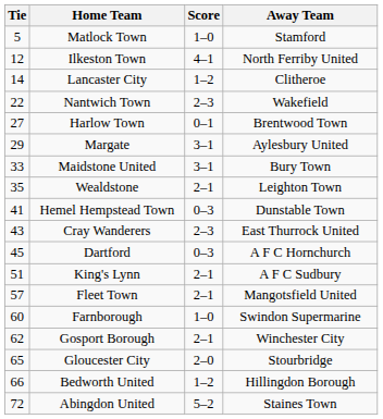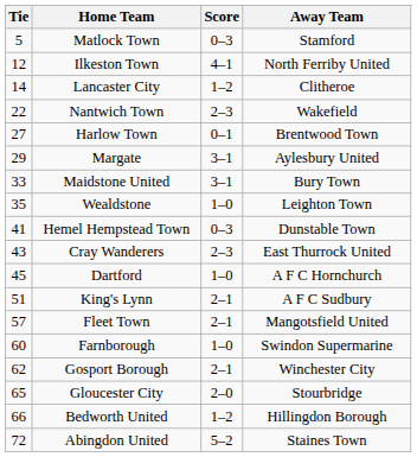 <table class="wikitable" style="text-align:center;">
 <tr>
 <th width=20>Tie</th>
 <th width=175>Home Team</th>
 <th width=20>Score</th>
 <th width=175>Away Team</th>
 </tr>
 <tr>
 <td>5</td>
 <td>Matlock Town</td>
-<td>1–0</td>
+<td>0–3</td>
 <td>Stamford</td>
 </tr>
 <tr>
 <td>12</td>
 <td>Ilkeston Town</td>
 <td>4–1</td>
 <td>North Ferriby United</td>
 </tr>
 <tr>
 <td>14</td>
 <td>Lancaster City</td>
 <td>1–2</td>
 <td>Clitheroe</td>
 </tr>
 <tr>
 <td>22</td>
 <td>Nantwich Town</td>
 <td>2–3</td>
 <td>Wakefield</td>
 </tr>
 <tr>
 <td>27</td>
 <td>Harlow Town</td>
 <td>0–1</td>
 <td>Brentwood Town</td>
 </tr>
 <tr>
 <td>29</td>
 <td>Margate</td>
 <td>3–1</td>
 <td>Aylesbury United</td>
 </tr>
 <tr>
 <td>33</td>
 <td>Maidstone United</td>
 <td>3–1</td>
 <td>Bury Town</td>
 </tr>
 <tr>
 <td>35</td>
 <td>Wealdstone</td>
-<td>2–1</td>
+<td>1–0</td>
 <td>Leighton Town</td>
 </tr>
 <tr>
 <td>41</td>
 <td>Hemel Hempstead Town</td>
 <td>0–3</td>
 <td>Dunstable Town</td>
 </tr>
 <tr>
 <td>43</td>
 <td>Cray Wanderers</td>
 <td>2–3</td>
 <td>East Thurrock United</td>
 </tr>
 <tr>
 <td>45</td>
 <td>Dartford</td>
-<td>0–3</td>
+<td>1–0</td>
 <td>A F C Hornchurch</td>
 </tr>
 <tr>
 <td>51</td>
 <td>King's Lynn</td>
 <td>2–1</td>
 <td>A F C Sudbury</td>
 </tr>
 <tr>
 <td>57</td>
 <td>Fleet Town</td>
 <td>2–1</td>
 <td>Mangotsfield United</td>
 </tr>
 <tr>
 <td>60</td>
 <td>Farnborough</td>
 <td>1–0</td>
 <td>Swindon Supermarine</td>
 </tr>
 <tr>
 <td>62</td>
 <td>Gosport Borough</td>
 <td>2–1</td>
 <td>Winchester City</td>
 </tr>
 <tr>
 <td>65</td>
 <td>Gloucester City</td>
 <td>2–0</td>
 <td>Stourbridge</td>
 </tr>
 <tr>
 <td>66</td>
 <td>Bedworth United</td>
 <td>1–2</td>
 <td>Hillingdon Borough</td>
 </tr>
 <tr>
 <td>72</td>
 <td>Abingdon United</td>
 <td>5–2</td>
 <td>Staines Town</td>
 </tr>
 </table>
